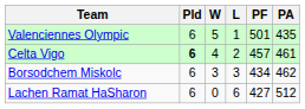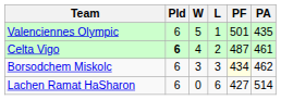 <table class="wikitable" style="text-align:center">
 <tr>
 <th width=220>Team</th>
 <th width=20>Pld</th>
 <th width=20>W</th>
 <th width=20>L</th>
 <th width=20>PF</th>
 <th width=20>PA</th>
 </tr>
 <tr bgcolor="#ccffcc">
 <td align="left"> <a href='#'>Valenciennes Olympic</a></td>
 <td>6</td>
 <td>5</td>
 <td>1</td>
 <td>501</td>
 <td>435</td>
 </tr>
 <tr bgcolor="#ccffcc">
 <td align="left"> <a href='#'>Celta Vigo</a></td>
 <td><strong>6</strong></td>
 <td>4</td>
 <td>2</td>
-<td>457</td>
+<td>487</td>
 <td>461</td>
 </tr>
 <tr>
 <td align="left"> <a href='#'>Borsodchem Miskolc</a></td>
 <td>6</td>
 <td>3</td>
 <td>3</td>
-<td>434</td>
+<td style="background: lightyellow;">434</td>
 <td>462</td>
 </tr>
 <tr>
 <td align="left"> <a href='#'>Lachen Ramat HaSharon</a></td>
 <td>6</td>
 <td>0</td>
 <td>6</td>
 <td>427</td>
-<td>512</td>
+<td>514</td>
 </tr>
 </table>
